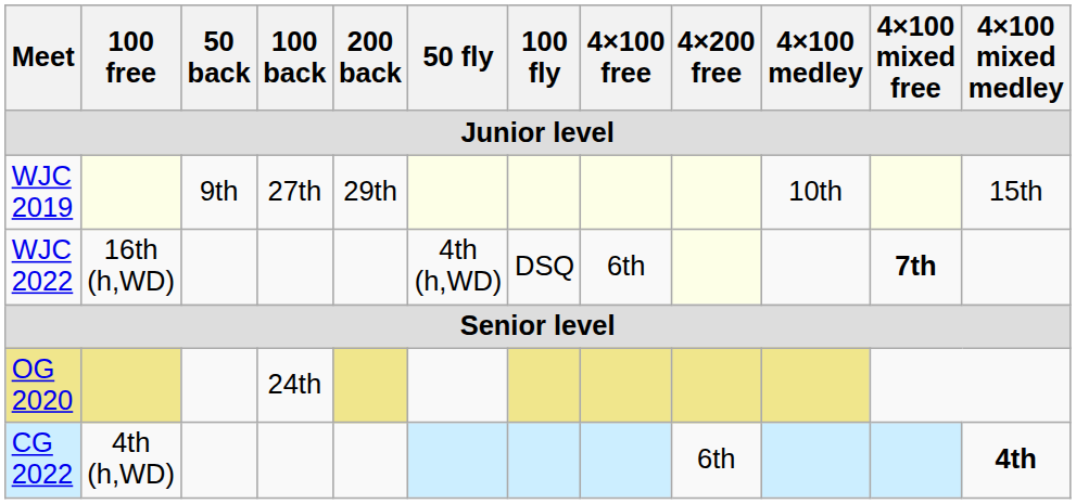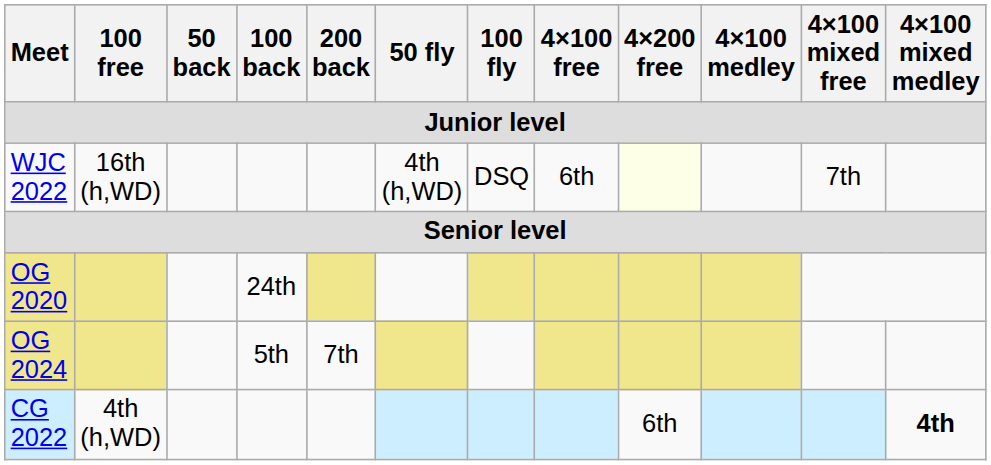 <table class="sortable wikitable">
 <tr>
 <th>Meet</th>
 <th class="unsortable">100 free</th>
 <th class="unsortable">50 back</th>
 <th class="unsortable">100 back</th>
 <th class="unsortable">200 back</th>
 <th class="unsortable">50 fly</th>
 <th class="unsortable">100 fly</th>
 <th class="unsortable">4×100 free</th>
 <th class="unsortable">4×200 free</th>
 <th class="unsortable">4×100 medley</th>
 <th class="unsortable">4×100 mixed free</th>
 <th class="unsortable">4×100 mixed medley</th>
 </tr>
 <tr bgcolor="#DDDDDD">
 <td colspan="12" align="center"><strong>Junior level</strong></td>
 </tr>
 <tr>
-<td><a href='#'>WJC 2019</a></td>
-<td style="background:#fdffe7"></td>
-<td align="center">9th</td>
-<td align="center">27th</td>
-<td align="center">29th</td>
-<td style="background:#fdffe7"></td>
-<td style="background:#fdffe7"></td>
-<td style="background:#fdffe7"></td>
-<td style="background:#fdffe7"></td>
-<td align="center">10th</td>
-<td style="background:#fdffe7"></td>
-<td align="center">15th</td>
-</tr>
-<tr>
 <td><a href='#'>WJC 2022</a></td>
 <td align="center">16th (h,WD)</td>
 <td align="center"></td>
 <td align="center"></td>
 <td align="center"></td>
 <td align="center">4th (h,WD)</td>
 <td align="center">DSQ</td>
 <td align="center">6th</td>
 <td style="background:#fdffe7"></td>
 <td align="center"></td>
-<td align="center"><strong>7th</strong></td>
+<td align="center">7th</td>
 <td align="center"></td>
 </tr>
 <tr bgcolor="#DDDDDD">
 <td colspan="12" align="center"><strong>Senior level</strong></td>
 </tr>
 <tr>
 <td style="background:#f0e68c"><a href='#'>OG 2020</a></td>
 <td style="background:#f0e68c"></td>
 <td></td>
 <td align="center">24th</td>
 <td style="background:#f0e68c"></td>
 <td></td>
 <td style="background:#f0e68c"></td>
 <td style="background:#f0e68c"></td>
 <td style="background:#f0e68c"></td>
 <td style="background:#f0e68c"></td>
 </tr>
 <tr>
+<td style="background:#f0e68c"><a href='#'>OG 2024</a></td>
+<td style="background:#f0e68c"></td>
+<td></td>
+<td align="center">5th</td>
+<td align="center">7th</td>
+<td style="background:#f0e68c"></td>
+<td></td>
+<td style="background:#f0e68c"></td>
+<td style="background:#f0e68c"></td>
+<td style="background:#f0e68c"></td>
+<td></td>
+<td></td>
+</tr>
+<tr>
 <td style="background:#cceeff"><a href='#'>CG 2022</a></td>
 <td align="center">4th (h,WD)</td>
 <td align="center"></td>
 <td align="center"></td>
 <td align="center"></td>
 <td style="background:#cceeff"></td>
 <td style="background:#cceeff"></td>
 <td style="background:#cceeff"></td>
 <td align="center">6th</td>
 <td style="background:#cceeff"></td>
 <td style="background:#cceeff"></td>
 <td align="center"><strong>4th</strong></td>
 </tr>
 </table>
